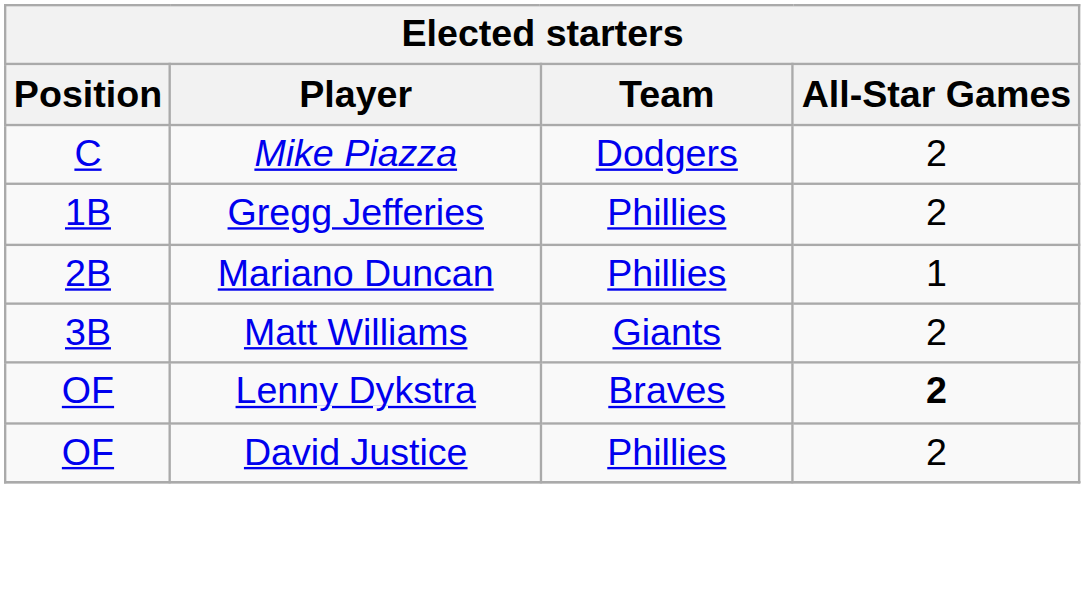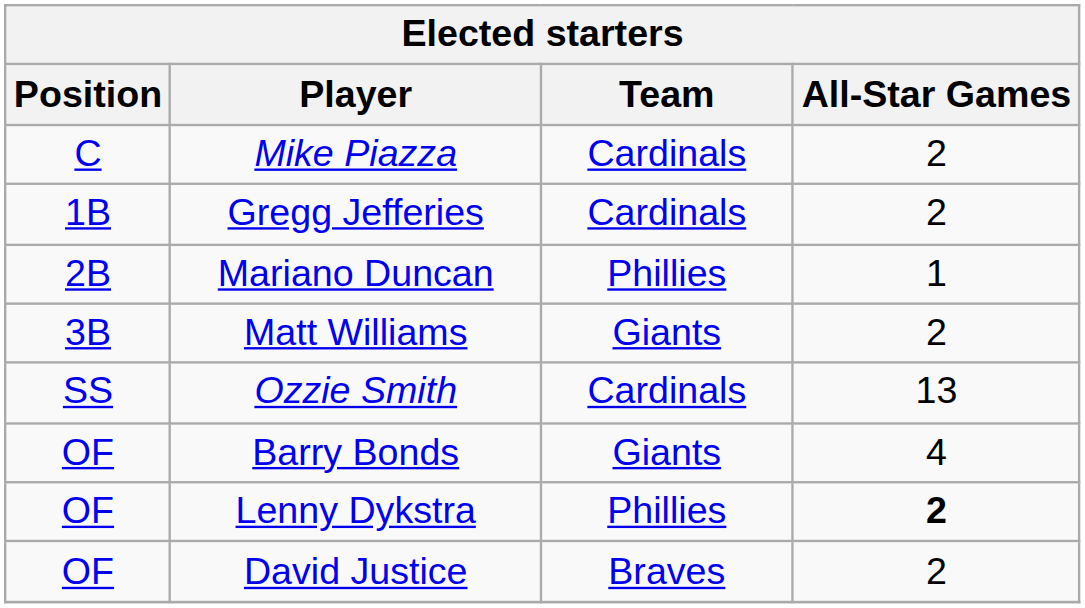 <table class="wikitable" style="font-size: 100%; text-align:center;">
 <tr>
 <th colspan="4">Elected starters</th>
 </tr>
 <tr>
 <th>Position</th>
 <th width="150">Player</th>
 <th width="100">Team</th>
 <th>All-Star Games</th>
 </tr>
 <tr>
 <td><a href='#'>C</a></td>
 <td><em><a href='#'>Mike Piazza</a></em></td>
-<td><a href='#'>Dodgers</a></td>
+<td><a href='#'>Cardinals</a></td>
 <td>2</td>
 </tr>
 <tr>
 <td><a href='#'>1B</a></td>
 <td><a href='#'>Gregg Jefferies</a></td>
-<td><a href='#'>Phillies</a></td>
+<td><a href='#'>Cardinals</a></td>
 <td>2</td>
 </tr>
 <tr>
 <td><a href='#'>2B</a></td>
 <td><a href='#'>Mariano Duncan</a></td>
 <td><a href='#'>Phillies</a></td>
 <td>1</td>
 </tr>
 <tr>
 <td><a href='#'>3B</a></td>
 <td><a href='#'>Matt Williams</a></td>
 <td><a href='#'>Giants</a></td>
 <td>2</td>
 </tr>
 <tr>
+<td><a href='#'>SS</a></td>
+<td><em><a href='#'>Ozzie Smith</a></em></td>
+<td><a href='#'>Cardinals</a></td>
+<td>13</td>
+</tr>
+<tr>
+<td><a href='#'>OF</a></td>
+<td><a href='#'>Barry Bonds</a></td>
+<td><a href='#'>Giants</a></td>
+<td>4</td>
+</tr>
+<tr>
 <td><a href='#'>OF</a></td>
 <td><a href='#'>Lenny Dykstra</a></td>
-<td><a href='#'>Braves</a></td>
+<td><a href='#'>Phillies</a></td>
 <td><strong>2</strong></td>
 </tr>
 <tr>
 <td><a href='#'>OF</a></td>
 <td><a href='#'>David Justice</a></td>
-<td><a href='#'>Phillies</a></td>
+<td><a href='#'>Braves</a></td>
 <td>2</td>
 </tr>
 <tr>
 </tr>
 </table>
